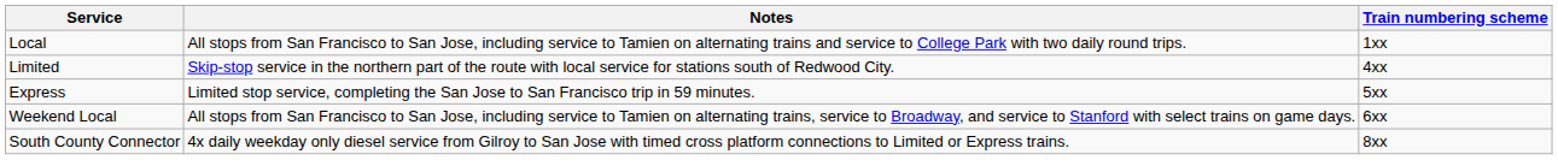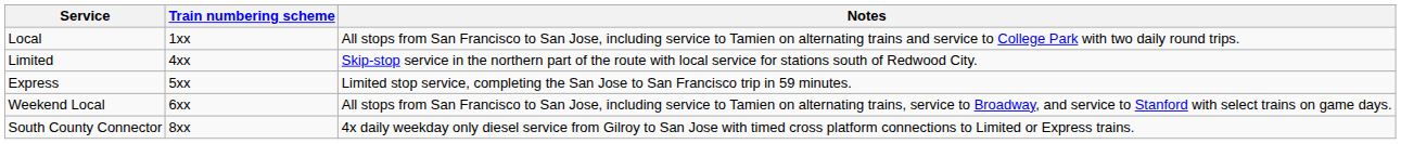 <table class="wikitable" style="font-size: 90%;">
 <tr>
 <th>Service</th>
+<th><a href='#'>Train numbering scheme</a></th>
 <th>Notes</th>
-<th><a href='#'>Train numbering scheme</a></th>
 </tr>
 <tr>
 <td>Local</td>
+<td>1xx</td>
 <td>All stops from San Francisco to San Jose, including service to Tamien on alternating trains and service to <a href='#'>College Park</a> with two daily round trips.</td>
-<td>1xx</td>
 </tr>
 <tr>
 <td>Limited</td>
+<td>4xx</td>
 <td><a href='#'>Skip-stop</a> service in the northern part of the route with local service for stations south of Redwood City.</td>
-<td>4xx</td>
 </tr>
 <tr>
 <td>Express</td>
+<td>5xx</td>
 <td>Limited stop service, completing the San Jose to San Francisco trip in 59 minutes.</td>
-<td>5xx</td>
 </tr>
 <tr>
 <td>Weekend Local</td>
+<td>6xx</td>
 <td>All stops from San Francisco to San Jose, including service to Tamien on alternating trains, service to <a href='#'>Broadway</a>, and service to <a href='#'>Stanford</a> with select trains on game days.</td>
-<td>6xx</td>
 </tr>
 <tr>
 <td>South County Connector</td>
+<td>8xx</td>
 <td>4x daily weekday only diesel service from Gilroy to San Jose with timed cross platform connections to Limited or Express trains.</td>
-<td>8xx</td>
 </tr>
 </table>
